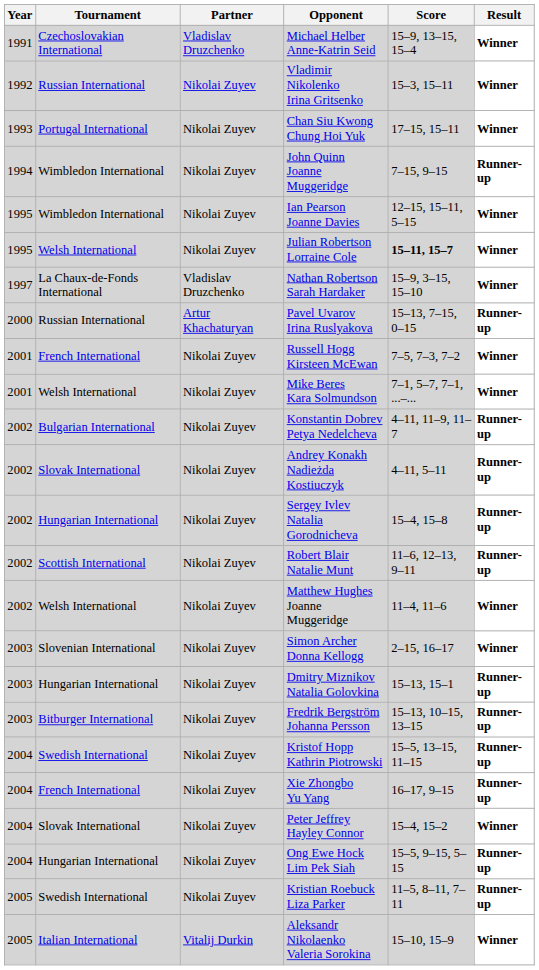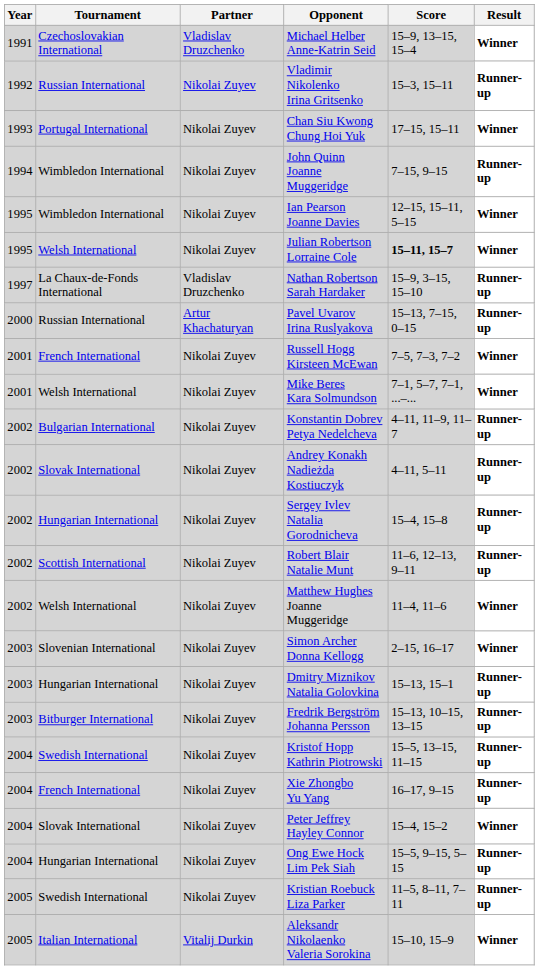 <table class="sortable wikitable" style="font-size: 90%">
 <tr>
 <th>Year</th>
 <th>Tournament</th>
 <th>Partner</th>
 <th>Opponent</th>
 <th>Score</th>
 <th>Result</th>
 </tr>
 <tr style="background:#D5D5D5">
 <td align="center">1991</td>
 <td align="left"><a href='#'>Czechoslovakian International</a></td>
 <td align="left"> <a href='#'>Vladislav Druzchenko</a></td>
 <td align="left"> <a href='#'>Michael Helber</a><br> <a href='#'>Anne-Katrin Seid</a></td>
 <td align="left">15–9, 13–15, 15–4</td>
 <td style="text-align:left; background:white"> <strong>Winner</strong></td>
 </tr>
 <tr style="background:#D5D5D5">
 <td align="center">1992</td>
 <td align="left"><a href='#'>Russian International</a></td>
 <td align="left"> <a href='#'>Nikolai Zuyev</a></td>
 <td align="left"> <a href='#'>Vladimir Nikolenko</a><br> <a href='#'>Irina Gritsenko</a></td>
 <td align="left">15–3, 15–11</td>
-<td style="text-align:left; background:white"> <strong>Winner</strong></td>
+<td style="text-align:left; background:white"> <strong>Runner-up</strong></td>
 </tr>
 <tr style="background:#D5D5D5">
 <td align="center">1993</td>
 <td align="left"><a href='#'>Portugal International</a></td>
 <td align="left"> Nikolai Zuyev</td>
 <td align="left"> <a href='#'>Chan Siu Kwong</a><br> <a href='#'>Chung Hoi Yuk</a></td>
 <td align="left">17–15, 15–11</td>
 <td style="text-align:left; background:white"> <strong>Winner</strong></td>
 </tr>
 <tr style="background:#D5D5D5">
 <td align="center">1994</td>
 <td align="left">Wimbledon International</td>
 <td align="left"> Nikolai Zuyev</td>
 <td align="left"> <a href='#'>John Quinn</a><br> <a href='#'>Joanne Muggeridge</a></td>
 <td align="left">7–15, 9–15</td>
 <td style="text-align:left; background:white"> <strong>Runner-up</strong></td>
 </tr>
 <tr style="background:#D5D5D5">
 <td align="center">1995</td>
 <td align="left">Wimbledon International</td>
 <td align="left"> Nikolai Zuyev</td>
 <td align="left"> <a href='#'>Ian Pearson</a><br> <a href='#'>Joanne Davies</a></td>
 <td align="left">12–15, 15–11, 5–15</td>
 <td style="text-align:left; background:white"> <strong>Winner</strong></td>
 </tr>
 <tr style="background:#D5D5D5">
 <td align="center">1995</td>
 <td align="left"><a href='#'>Welsh International</a></td>
 <td align="left"> Nikolai Zuyev</td>
 <td align="left"> <a href='#'>Julian Robertson</a><br> <a href='#'>Lorraine Cole</a></td>
 <td align="left"><strong>15–11, 15–7</strong></td>
 <td style="text-align:left; background:white"> <strong>Winner</strong></td>
 </tr>
 <tr style="background:#D5D5D5">
 <td align="center">1997</td>
 <td align="left">La Chaux-de-Fonds International</td>
 <td align="left"> Vladislav Druzchenko</td>
 <td align="left"> <a href='#'>Nathan Robertson</a><br> <a href='#'>Sarah Hardaker</a></td>
 <td align="left">15–9, 3–15, 15–10</td>
-<td style="text-align:left; background:white"> <strong>Winner</strong></td>
+<td style="text-align:left; background:white"> <strong>Runner-up</strong></td>
 </tr>
 <tr style="background:#D5D5D5">
 <td align="center">2000</td>
 <td align="left">Russian International</td>
 <td align="left"> <a href='#'>Artur Khachaturyan</a></td>
 <td align="left"> <a href='#'>Pavel Uvarov</a><br> <a href='#'>Irina Ruslyakova</a></td>
 <td align="left">15–13, 7–15, 0–15</td>
 <td style="text-align:left; background:white"> <strong>Runner-up</strong></td>
 </tr>
 <tr style="background:#D5D5D5">
 <td align="center">2001</td>
 <td align="left"><a href='#'>French International</a></td>
 <td align="left"> Nikolai Zuyev</td>
 <td align="left"> <a href='#'>Russell Hogg</a><br> <a href='#'>Kirsteen McEwan</a></td>
 <td align="left">7–5, 7–3, 7–2</td>
 <td style="text-align:left; background:white"> <strong>Winner</strong></td>
 </tr>
 <tr style="background:#D5D5D5">
 <td align="center">2001</td>
 <td align="left">Welsh International</td>
 <td align="left"> Nikolai Zuyev</td>
 <td align="left"> <a href='#'>Mike Beres</a><br> <a href='#'>Kara Solmundson</a></td>
 <td align="left">7–1, 5–7, 7–1, ...–...</td>
 <td style="text-align:left; background:white"> <strong>Winner</strong></td>
 </tr>
 <tr style="background:#D5D5D5">
 <td align="center">2002</td>
 <td align="left"><a href='#'>Bulgarian International</a></td>
 <td align="left"> Nikolai Zuyev</td>
 <td align="left"> <a href='#'>Konstantin Dobrev</a><br> <a href='#'>Petya Nedelcheva</a></td>
 <td align="left">4–11, 11–9, 11–7</td>
 <td style="text-align:left; background:white"> <strong>Runner-up</strong></td>
 </tr>
 <tr style="background:#D5D5D5">
 <td align="center">2002</td>
 <td align="left"><a href='#'>Slovak International</a></td>
 <td align="left"> Nikolai Zuyev</td>
 <td align="left"> <a href='#'>Andrey Konakh</a><br> <a href='#'>Nadieżda Kostiuczyk</a></td>
 <td align="left">4–11, 5–11</td>
 <td style="text-align:left; background:white"> <strong>Runner-up</strong></td>
 </tr>
 <tr style="background:#D5D5D5">
 <td align="center">2002</td>
 <td align="left"><a href='#'>Hungarian International</a></td>
 <td align="left"> Nikolai Zuyev</td>
 <td align="left"> <a href='#'>Sergey Ivlev</a><br> <a href='#'>Natalia Gorodnicheva</a></td>
 <td align="left">15–4, 15–8</td>
 <td style="text-align:left; background:white"> <strong>Runner-up</strong></td>
 </tr>
 <tr style="background:#D5D5D5">
 <td align="center">2002</td>
 <td align="left"><a href='#'>Scottish International</a></td>
 <td align="left"> Nikolai Zuyev</td>
 <td align="left"> <a href='#'>Robert Blair</a><br> <a href='#'>Natalie Munt</a></td>
 <td align="left">11–6, 12–13, 9–11</td>
 <td style="text-align:left; background:white"> <strong>Runner-up</strong></td>
 </tr>
 <tr style="background:#D5D5D5">
 <td align="center">2002</td>
 <td align="left">Welsh International</td>
 <td align="left"> Nikolai Zuyev</td>
 <td align="left"> <a href='#'>Matthew Hughes</a><br> Joanne Muggeridge</td>
 <td align="left">11–4, 11–6</td>
 <td style="text-align:left; background:white"> <strong>Winner</strong></td>
 </tr>
 <tr style="background:#D5D5D5">
 <td align="center">2003</td>
 <td align="left">Slovenian International</td>
 <td align="left"> Nikolai Zuyev</td>
 <td align="left"> <a href='#'>Simon Archer</a> <br>  <a href='#'>Donna Kellogg</a></td>
 <td align="left">2–15, 16–17</td>
 <td style="text-align:left; background:white"> <strong>Winner</strong></td>
 </tr>
 <tr style="background:#D5D5D5">
 <td align="center">2003</td>
 <td align="left">Hungarian International</td>
 <td align="left"> Nikolai Zuyev</td>
 <td align="left"> <a href='#'>Dmitry Miznikov</a><br> <a href='#'>Natalia Golovkina</a></td>
 <td align="left">15–13, 15–1</td>
 <td style="text-align:left; background:white"> <strong>Runner-up</strong></td>
 </tr>
 <tr style="background:#D5D5D5">
 <td align="center">2003</td>
 <td align="left"><a href='#'>Bitburger International</a></td>
 <td align="left"> Nikolai Zuyev</td>
 <td align="left"> <a href='#'>Fredrik Bergström</a><br> <a href='#'>Johanna Persson</a></td>
 <td align="left">15–13, 10–15, 13–15</td>
 <td style="text-align:left; background:white"> <strong>Runner-up</strong></td>
 </tr>
 <tr style="background:#D5D5D5">
 <td align="center">2004</td>
 <td align="left"><a href='#'>Swedish International</a></td>
 <td align="left"> Nikolai Zuyev</td>
 <td align="left"> <a href='#'>Kristof Hopp</a><br> <a href='#'>Kathrin Piotrowski</a></td>
 <td align="left">15–5, 13–15, 11–15</td>
 <td style="text-align:left; background:white"> <strong>Runner-up</strong></td>
 </tr>
 <tr style="background:#D5D5D5">
 <td align="center">2004</td>
 <td align="left"><a href='#'>French International</a></td>
 <td align="left"> Nikolai Zuyev</td>
 <td align="left"> <a href='#'>Xie Zhongbo</a><br> <a href='#'>Yu Yang</a></td>
 <td align="left">16–17, 9–15</td>
 <td style="text-align:left; background:white"> <strong>Runner-up</strong></td>
 </tr>
 <tr style="background:#D5D5D5">
 <td align="center">2004</td>
 <td align="left">Slovak International</td>
 <td align="left"> Nikolai Zuyev</td>
 <td align="left"> <a href='#'>Peter Jeffrey</a><br> <a href='#'>Hayley Connor</a></td>
 <td align="left">15–4, 15–2</td>
 <td style="text-align:left; background:white"> <strong>Winner</strong></td>
 </tr>
 <tr style="background:#D5D5D5">
 <td align="center">2004</td>
 <td align="left">Hungarian International</td>
 <td align="left"> Nikolai Zuyev</td>
 <td align="left"> <a href='#'>Ong Ewe Hock</a><br> <a href='#'>Lim Pek Siah</a></td>
 <td align="left">15–5, 9–15, 5–15</td>
 <td style="text-align:left; background:white"> <strong>Runner-up</strong></td>
 </tr>
 <tr style="background:#D5D5D5">
 <td align="center">2005</td>
 <td align="left">Swedish International</td>
 <td align="left"> Nikolai Zuyev</td>
 <td align="left"> <a href='#'>Kristian Roebuck</a><br> <a href='#'>Liza Parker</a></td>
 <td align="left">11–5, 8–11, 7–11</td>
 <td style="text-align:left; background:white"> <strong>Runner-up</strong></td>
 </tr>
 <tr style="background:#D5D5D5">
 <td align="center">2005</td>
 <td align="left"><a href='#'>Italian International</a></td>
 <td align="left"> <a href='#'>Vitalij Durkin</a></td>
 <td align="left"> <a href='#'>Aleksandr Nikolaenko</a><br> <a href='#'>Valeria Sorokina</a></td>
 <td align="left">15–10, 15–9</td>
 <td style="text-align:left; background:white"> <strong>Winner</strong></td>
 </tr>
 </table>
